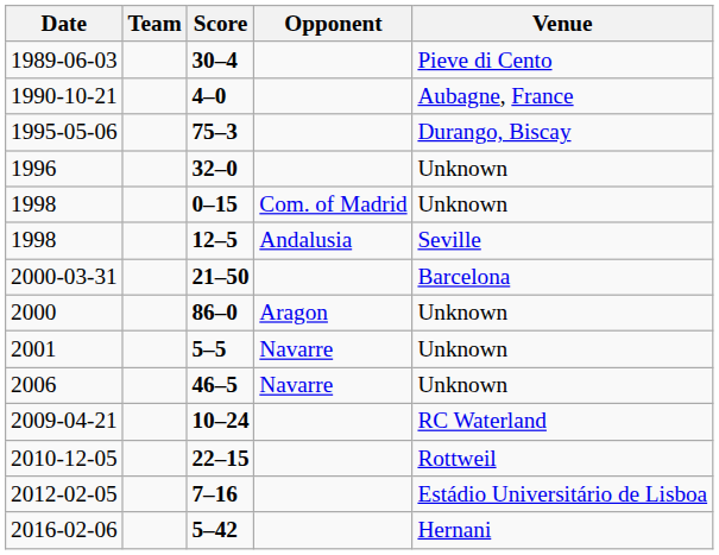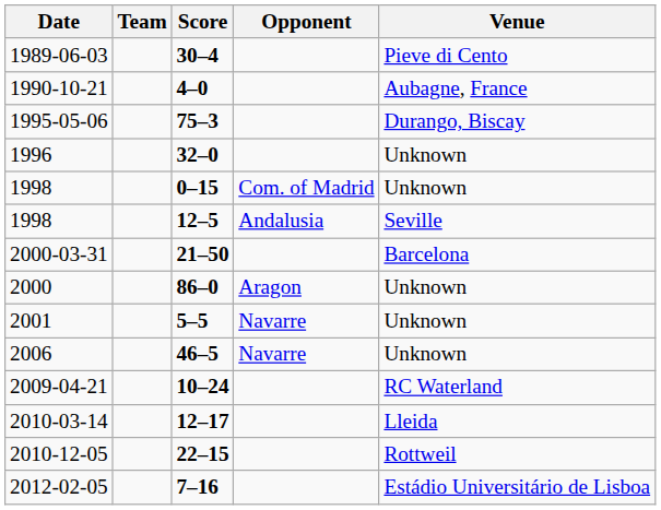 <table class="wikitable sortable">
 <tr>
 <th>Date</th>
 <th>Team</th>
 <th>Score</th>
 <th>Opponent</th>
 <th>Venue</th>
 </tr>
 <tr>
 <td>1989-06-03</td>
 <td align=right></td>
 <td><strong>30–4</strong></td>
 <td></td>
 <td><a href='#'>Pieve di Cento</a></td>
 </tr>
 <tr>
 <td>1990-10-21</td>
 <td align=right></td>
 <td><strong>4–0</strong></td>
 <td></td>
 <td><a href='#'>Aubagne</a>, <a href='#'>France</a></td>
 </tr>
 <tr>
 <td>1995-05-06</td>
 <td align=right></td>
 <td><strong>75–3</strong></td>
 <td></td>
 <td><a href='#'>Durango, Biscay</a></td>
 </tr>
 <tr>
 <td>1996</td>
 <td></td>
 <td><strong>32–0</strong></td>
 <td></td>
 <td>Unknown</td>
 </tr>
 <tr>
 <td>1998</td>
 <td></td>
 <td><strong>0–15</strong></td>
 <td> <a href='#'>Com. of Madrid</a></td>
 <td>Unknown</td>
 </tr>
 <tr>
 <td>1998</td>
 <td></td>
 <td><strong>12–5</strong></td>
 <td> <a href='#'>Andalusia</a></td>
 <td><a href='#'>Seville</a></td>
 </tr>
 <tr>
 <td>2000-03-31</td>
 <td align=right></td>
 <td><strong>21–50</strong></td>
 <td></td>
 <td><a href='#'>Barcelona</a></td>
 </tr>
 <tr>
 <td>2000</td>
 <td></td>
 <td><strong>86–0</strong></td>
 <td> <a href='#'>Aragon</a></td>
 <td>Unknown</td>
 </tr>
 <tr>
 <td>2001</td>
 <td></td>
 <td><strong>5–5</strong></td>
 <td> <a href='#'>Navarre</a></td>
 <td>Unknown</td>
 </tr>
 <tr>
 <td>2006</td>
 <td></td>
 <td><strong>46–5</strong></td>
 <td> <a href='#'>Navarre</a></td>
 <td>Unknown</td>
 </tr>
 <tr>
 <td>2009-04-21</td>
 <td align=right></td>
 <td><strong>10–24</strong></td>
 <td></td>
 <td><a href='#'>RC Waterland</a></td>
 </tr>
 <tr>
+<td>2010-03-14</td>
+<td align=right></td>
+<td><strong>12–17</strong></td>
+<td></td>
+<td><a href='#'>Lleida</a></td>
+</tr>
+<tr>
 <td>2010-12-05</td>
 <td align=right></td>
 <td><strong>22–15</strong></td>
 <td></td>
 <td><a href='#'>Rottweil</a></td>
 </tr>
 <tr>
 <td>2012-02-05</td>
 <td align=right></td>
 <td><strong>7–16</strong></td>
 <td></td>
 <td><a href='#'>Estádio Universitário de Lisboa</a></td>
 </tr>
-<tr>
-<td>2016-02-06</td>
-<td></td>
-<td><strong>5–42</strong></td>
-<td></td>
-<td><a href='#'>Hernani</a></td>
-</tr>
 </table>
